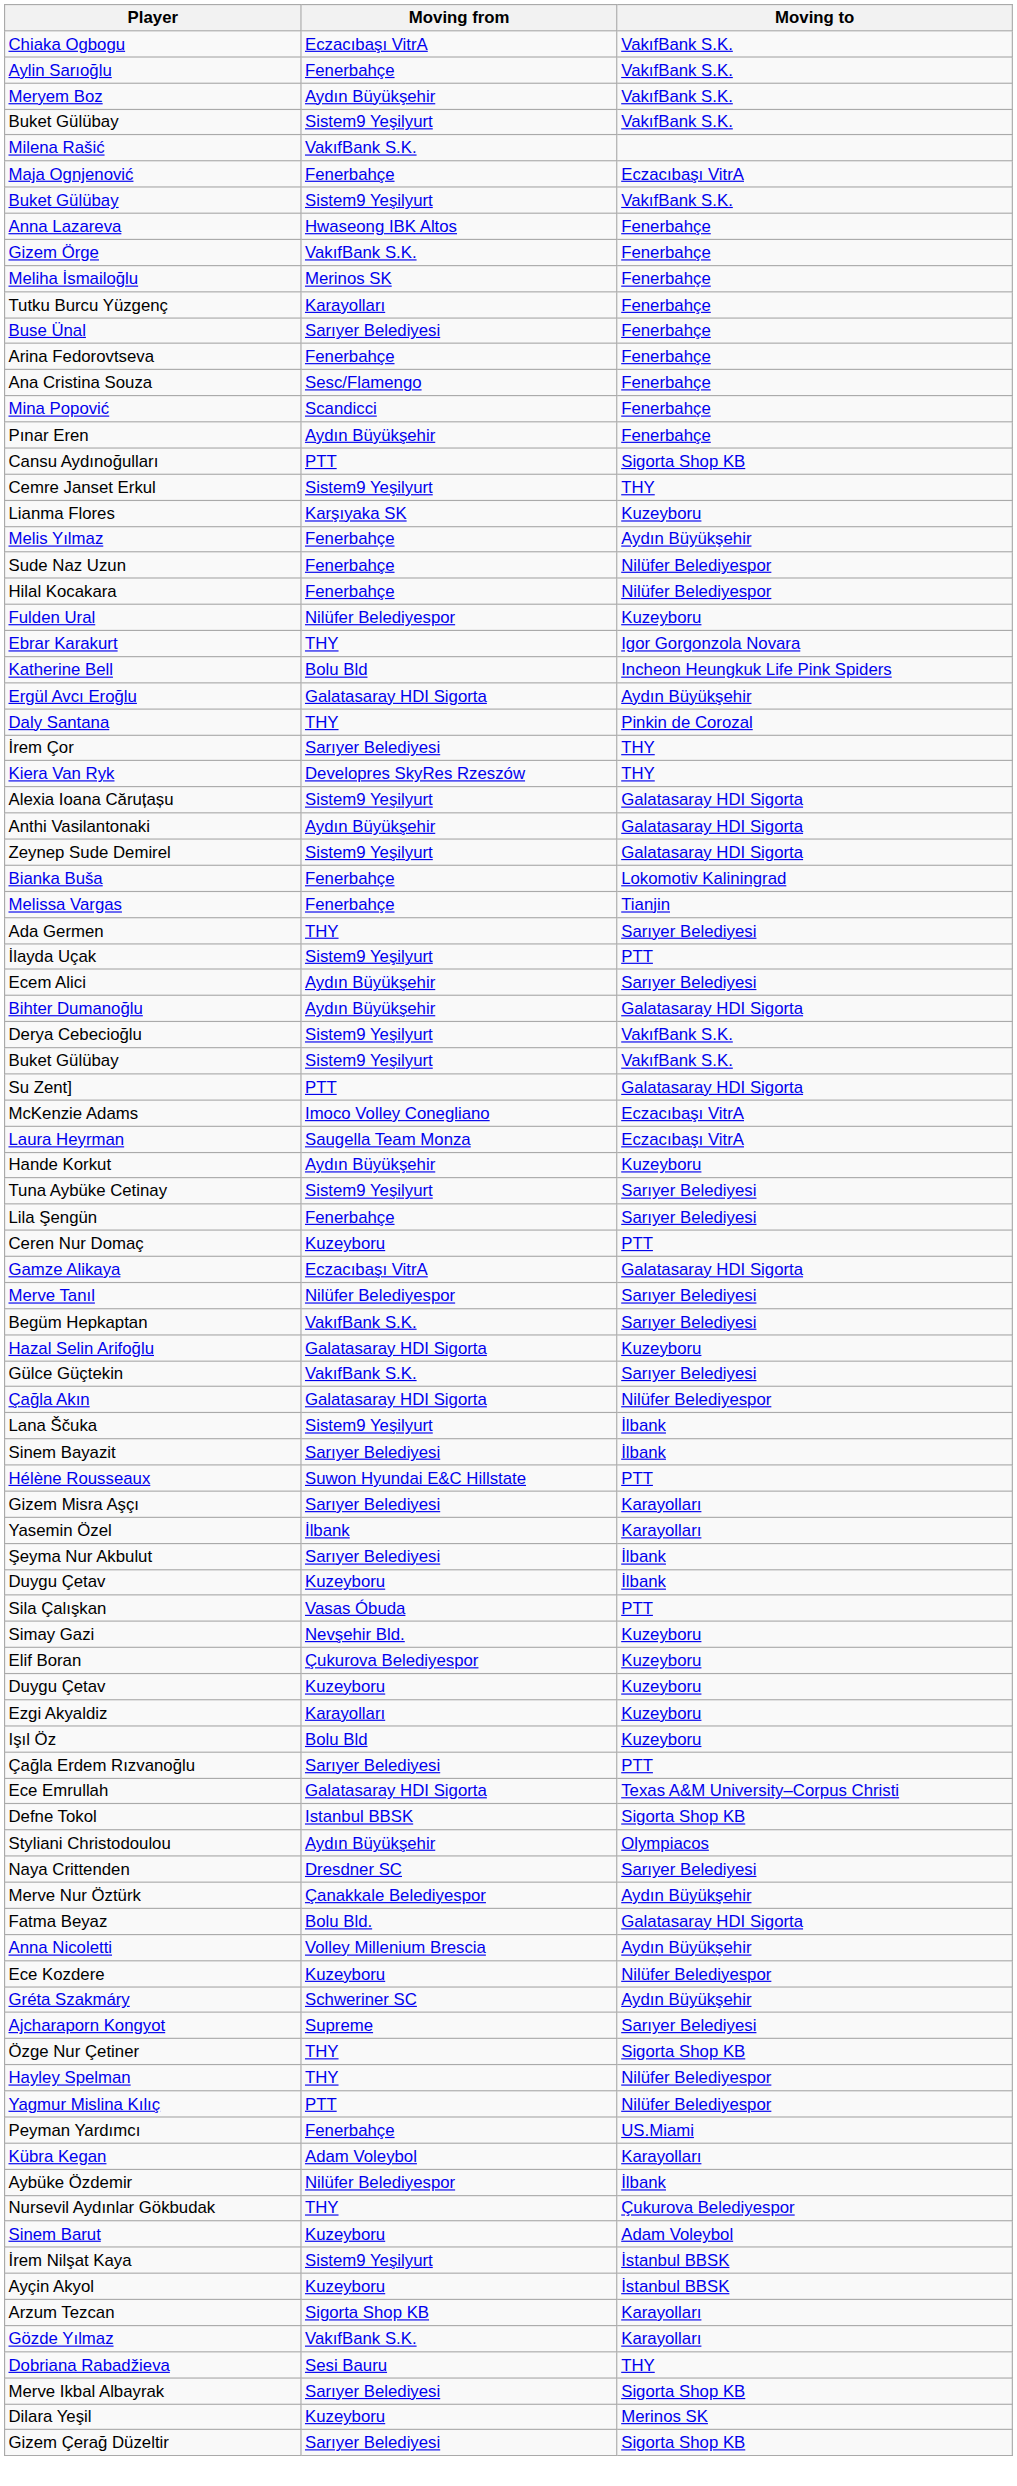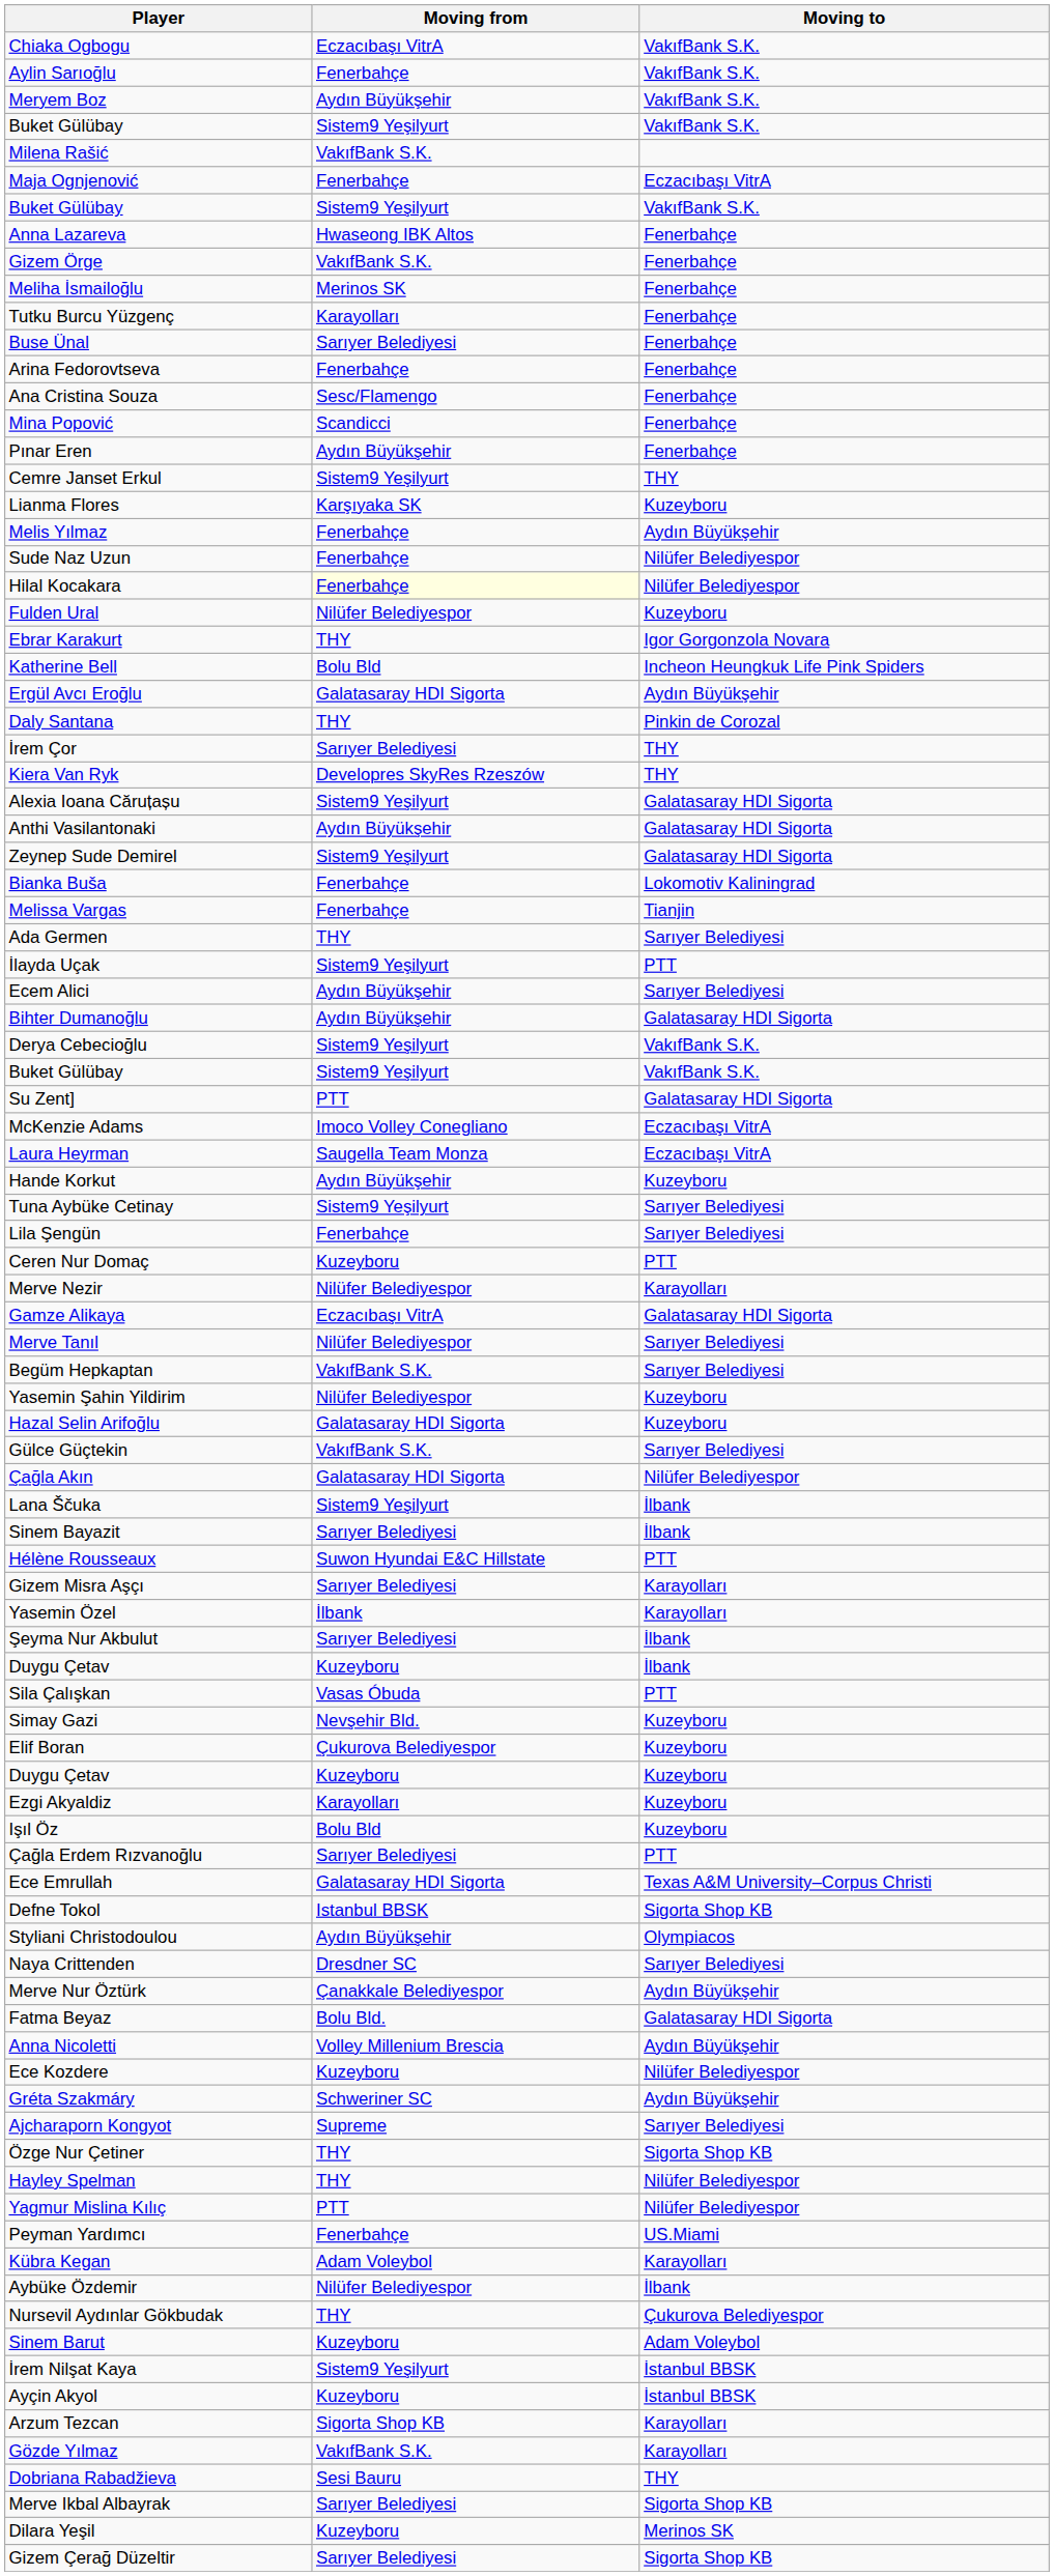 <table class="wikitable sortable" style="width:70%; font-size:92%; ">
 <tr>
 <th>Player</th>
 <th>Moving from</th>
 <th>Moving to</th>
 </tr>
 <tr>
 <td> <a href='#'>Chiaka Ogbogu</a></td>
 <td> <a href='#'>Eczacıbaşı VitrA</a></td>
 <td> <a href='#'>VakıfBank S.K.</a></td>
 </tr>
 <tr>
 <td> <a href='#'>Aylin Sarıoğlu</a></td>
 <td> <a href='#'>Fenerbahçe</a></td>
 <td> <a href='#'>VakıfBank S.K.</a></td>
 </tr>
 <tr>
 <td> <a href='#'>Meryem Boz</a></td>
 <td> <a href='#'>Aydın Büyükşehir</a></td>
 <td> <a href='#'>VakıfBank S.K.</a></td>
 </tr>
 <tr>
 <td> Buket Gülübay</td>
 <td> <a href='#'>Sistem9 Yeşilyurt</a></td>
 <td> <a href='#'>VakıfBank S.K.</a></td>
 </tr>
 <tr>
 <td> <a href='#'>Milena Rašić</a></td>
 <td> <a href='#'>VakıfBank S.K.</a></td>
 <td></td>
 </tr>
 <tr>
 <td> <a href='#'>Maja Ognjenović</a></td>
 <td> <a href='#'>Fenerbahçe</a></td>
 <td> <a href='#'>Eczacıbaşı VitrA</a></td>
 </tr>
 <tr>
 <td> <a href='#'>Buket Gülübay</a></td>
 <td> <a href='#'>Sistem9 Yeşilyurt</a></td>
 <td> <a href='#'>VakıfBank S.K.</a></td>
 </tr>
 <tr>
 <td> <a href='#'>Anna Lazareva</a></td>
 <td> <a href='#'>Hwaseong IBK Altos</a></td>
 <td> <a href='#'>Fenerbahçe</a></td>
 </tr>
 <tr>
 <td> <a href='#'>Gizem Örge</a></td>
 <td> <a href='#'>VakıfBank S.K.</a></td>
 <td> <a href='#'>Fenerbahçe</a></td>
 </tr>
 <tr>
 <td> <a href='#'>Meliha İsmailoğlu</a></td>
 <td> <a href='#'>Merinos SK</a></td>
 <td> <a href='#'>Fenerbahçe</a></td>
 </tr>
 <tr>
 <td> Tutku Burcu Yüzgenç</td>
 <td> <a href='#'>Karayolları</a></td>
 <td> <a href='#'>Fenerbahçe</a></td>
 </tr>
 <tr>
 <td> <a href='#'>Buse Ünal</a></td>
 <td> <a href='#'>Sarıyer Belediyesi</a></td>
 <td> <a href='#'>Fenerbahçe</a></td>
 </tr>
 <tr>
 <td> Arina Fedorovtseva</td>
 <td> <a href='#'>Fenerbahçe</a></td>
 <td> <a href='#'>Fenerbahçe</a></td>
 </tr>
 <tr>
 <td> Ana Cristina Souza</td>
 <td> <a href='#'>Sesc/Flamengo</a></td>
 <td> <a href='#'>Fenerbahçe</a></td>
 </tr>
 <tr>
 <td> <a href='#'>Mina Popović</a></td>
 <td> <a href='#'>Scandicci</a></td>
 <td> <a href='#'>Fenerbahçe</a></td>
 </tr>
 <tr>
 <td> Pınar Eren</td>
 <td> <a href='#'>Aydın Büyükşehir</a></td>
 <td> <a href='#'>Fenerbahçe</a></td>
 </tr>
 <tr>
-<td> Cansu Aydınoğulları</td>
-<td> <a href='#'>PTT</a></td>
-<td> <a href='#'>Sigorta Shop KB</a></td>
-</tr>
-<tr>
 <td> Cemre Janset Erkul</td>
 <td> <a href='#'>Sistem9 Yeşilyurt</a></td>
 <td> <a href='#'>THY</a></td>
 </tr>
 <tr>
 <td> Lianma Flores</td>
 <td> <a href='#'>Karşıyaka SK</a></td>
 <td> <a href='#'>Kuzeyboru</a></td>
 </tr>
 <tr>
 <td> <a href='#'>Melis Yılmaz</a></td>
 <td> <a href='#'>Fenerbahçe</a></td>
 <td> <a href='#'>Aydın Büyükşehir</a></td>
 </tr>
 <tr>
 <td> Sude Naz Uzun</td>
 <td> <a href='#'>Fenerbahçe</a></td>
 <td> <a href='#'>Nilüfer Belediyespor</a></td>
 </tr>
 <tr>
 <td> Hilal Kocakara</td>
-<td> <a href='#'>Fenerbahçe</a></td>
+<td style="background: lightyellow;"> <a href='#'>Fenerbahçe</a></td>
 <td> <a href='#'>Nilüfer Belediyespor</a></td>
 </tr>
 <tr>
 <td> <a href='#'>Fulden Ural</a></td>
 <td> <a href='#'>Nilüfer Belediyespor</a></td>
 <td> <a href='#'>Kuzeyboru</a></td>
 </tr>
 <tr>
 <td> <a href='#'>Ebrar Karakurt</a></td>
 <td> <a href='#'>THY</a></td>
 <td> <a href='#'>Igor Gorgonzola Novara</a></td>
 </tr>
 <tr>
 <td> <a href='#'>Katherine Bell</a></td>
 <td> <a href='#'>Bolu Bld</a></td>
 <td> <a href='#'>Incheon Heungkuk Life Pink Spiders</a></td>
 </tr>
 <tr>
 <td> <a href='#'>Ergül Avcı Eroğlu</a></td>
 <td> <a href='#'>Galatasaray HDI Sigorta</a></td>
 <td> <a href='#'>Aydın Büyükşehir</a></td>
 </tr>
 <tr>
 <td> <a href='#'>Daly Santana</a></td>
 <td> <a href='#'>THY</a></td>
 <td> <a href='#'>Pinkin de Corozal</a></td>
 </tr>
 <tr>
 <td> İrem Çor</td>
 <td> <a href='#'>Sarıyer Belediyesi</a></td>
 <td> <a href='#'>THY</a></td>
 </tr>
 <tr>
 <td> <a href='#'>Kiera Van Ryk</a></td>
 <td> <a href='#'>Developres SkyRes Rzeszów</a></td>
 <td> <a href='#'>THY</a></td>
 </tr>
 <tr>
 <td> Alexia Ioana Căruțașu</td>
 <td> <a href='#'>Sistem9 Yeşilyurt</a></td>
 <td> <a href='#'>Galatasaray HDI Sigorta</a></td>
 </tr>
 <tr>
 <td> Anthi Vasilantonaki</td>
 <td> <a href='#'>Aydın Büyükşehir</a></td>
 <td> <a href='#'>Galatasaray HDI Sigorta</a></td>
 </tr>
 <tr>
 <td> Zeynep Sude Demirel</td>
 <td> <a href='#'>Sistem9 Yeşilyurt</a></td>
 <td> <a href='#'>Galatasaray HDI Sigorta</a></td>
 </tr>
 <tr>
 <td> <a href='#'>Bianka Buša</a></td>
 <td> <a href='#'>Fenerbahçe</a></td>
 <td> <a href='#'>Lokomotiv Kaliningrad</a></td>
 </tr>
 <tr>
 <td> <a href='#'>Melissa Vargas</a></td>
 <td> <a href='#'>Fenerbahçe</a></td>
 <td> <a href='#'>Tianjin</a></td>
 </tr>
 <tr>
 <td> Ada Germen</td>
 <td> <a href='#'>THY</a></td>
 <td> <a href='#'>Sarıyer Belediyesi</a></td>
 </tr>
 <tr>
 <td> İlayda Uçak</td>
 <td> <a href='#'>Sistem9 Yeşilyurt</a></td>
 <td> <a href='#'>PTT</a></td>
 </tr>
 <tr>
 <td> Ecem Alici</td>
 <td> <a href='#'>Aydın Büyükşehir</a></td>
 <td> <a href='#'>Sarıyer Belediyesi</a></td>
 </tr>
 <tr>
 <td> <a href='#'>Bihter Dumanoğlu</a></td>
 <td> <a href='#'>Aydın Büyükşehir</a></td>
 <td> <a href='#'>Galatasaray HDI Sigorta</a></td>
 </tr>
 <tr>
 <td> Derya Cebecioğlu</td>
 <td> <a href='#'>Sistem9 Yeşilyurt</a></td>
 <td> <a href='#'>VakıfBank S.K.</a></td>
 </tr>
 <tr>
 <td> Buket Gülübay</td>
 <td> <a href='#'>Sistem9 Yeşilyurt</a></td>
 <td> <a href='#'>VakıfBank S.K.</a></td>
 </tr>
 <tr>
 <td> Su Zent]</td>
 <td> <a href='#'>PTT</a></td>
 <td> <a href='#'>Galatasaray HDI Sigorta</a></td>
 </tr>
 <tr>
 <td> McKenzie Adams</td>
 <td> <a href='#'>Imoco Volley Conegliano</a></td>
 <td> <a href='#'>Eczacıbaşı VitrA</a></td>
 </tr>
 <tr>
 <td> <a href='#'>Laura Heyrman</a></td>
 <td> <a href='#'>Saugella Team Monza</a></td>
 <td> <a href='#'>Eczacıbaşı VitrA</a></td>
 </tr>
 <tr>
 <td> Hande Korkut</td>
 <td> <a href='#'>Aydın Büyükşehir</a></td>
 <td> <a href='#'>Kuzeyboru</a></td>
 </tr>
 <tr>
 <td> Tuna Aybüke Cetinay</td>
 <td> <a href='#'>Sistem9 Yeşilyurt</a></td>
 <td> <a href='#'>Sarıyer Belediyesi</a></td>
 </tr>
 <tr>
 <td> Lila Şengün</td>
 <td> <a href='#'>Fenerbahçe</a></td>
 <td> <a href='#'>Sarıyer Belediyesi</a></td>
 </tr>
 <tr>
 <td> Ceren Nur Domaç</td>
 <td> <a href='#'>Kuzeyboru</a></td>
 <td> <a href='#'>PTT</a></td>
 </tr>
 <tr>
+<td> Merve Nezir</td>
+<td> <a href='#'>Nilüfer Belediyespor</a></td>
+<td> <a href='#'>Karayolları</a></td>
+</tr>
+<tr>
 <td> <a href='#'>Gamze Alikaya</a></td>
 <td> <a href='#'>Eczacıbaşı VitrA</a></td>
 <td> <a href='#'>Galatasaray HDI Sigorta</a></td>
 </tr>
 <tr>
 <td> <a href='#'>Merve Tanıl</a></td>
 <td> <a href='#'>Nilüfer Belediyespor</a></td>
 <td> <a href='#'>Sarıyer Belediyesi</a></td>
 </tr>
 <tr>
 <td> Begüm Hepkaptan</td>
 <td> <a href='#'>VakıfBank S.K.</a></td>
 <td> <a href='#'>Sarıyer Belediyesi</a></td>
+</tr>
+<tr>
+<td> Yasemin Şahin Yildirim</td>
+<td> <a href='#'>Nilüfer Belediyespor</a></td>
+<td> <a href='#'>Kuzeyboru</a></td>
 </tr>
 <tr>
 <td> <a href='#'>Hazal Selin Arifoğlu</a></td>
 <td> <a href='#'>Galatasaray HDI Sigorta</a></td>
 <td> <a href='#'>Kuzeyboru</a></td>
 </tr>
 <tr>
 <td> Gülce Güçtekin</td>
 <td> <a href='#'>VakıfBank S.K.</a></td>
 <td> <a href='#'>Sarıyer Belediyesi</a></td>
 </tr>
 <tr>
 <td> <a href='#'>Çağla Akın</a></td>
 <td> <a href='#'>Galatasaray HDI Sigorta</a></td>
 <td> <a href='#'>Nilüfer Belediyespor</a></td>
 </tr>
 <tr>
 <td> Lana Ščuka</td>
 <td> <a href='#'>Sistem9 Yeşilyurt</a></td>
 <td> <a href='#'>İlbank</a></td>
 </tr>
 <tr>
 <td> Sinem Bayazit</td>
 <td> <a href='#'>Sarıyer Belediyesi</a></td>
 <td> <a href='#'>İlbank</a></td>
 </tr>
 <tr>
 <td> <a href='#'>Hélène Rousseaux</a></td>
 <td> <a href='#'>Suwon Hyundai E&C Hillstate</a></td>
 <td> <a href='#'>PTT</a></td>
 </tr>
 <tr>
 <td> Gizem Misra Aşçı</td>
 <td> <a href='#'>Sarıyer Belediyesi</a></td>
 <td> <a href='#'>Karayolları</a></td>
 </tr>
 <tr>
 <td> Yasemin Özel</td>
 <td> <a href='#'>İlbank</a></td>
 <td> <a href='#'>Karayolları</a></td>
 </tr>
 <tr>
 <td> Şeyma Nur Akbulut</td>
 <td> <a href='#'>Sarıyer Belediyesi</a></td>
 <td> <a href='#'>İlbank</a></td>
 </tr>
 <tr>
 <td> Duygu Çetav</td>
 <td> <a href='#'>Kuzeyboru</a></td>
 <td> <a href='#'>İlbank</a></td>
 </tr>
 <tr>
 <td> Sila Çalışkan</td>
 <td> <a href='#'>Vasas Óbuda</a></td>
 <td> <a href='#'>PTT</a></td>
 </tr>
 <tr>
 <td> Simay Gazi</td>
 <td> <a href='#'>Nevşehir Bld.</a></td>
 <td> <a href='#'>Kuzeyboru</a></td>
 </tr>
 <tr>
 <td> Elif Boran</td>
 <td> <a href='#'>Çukurova Belediyespor</a></td>
 <td> <a href='#'>Kuzeyboru</a></td>
 </tr>
 <tr>
 <td> Duygu Çetav</td>
 <td> <a href='#'>Kuzeyboru</a></td>
 <td> <a href='#'>Kuzeyboru</a></td>
 </tr>
 <tr>
 <td> Ezgi Akyaldiz</td>
 <td> <a href='#'>Karayolları</a></td>
 <td> <a href='#'>Kuzeyboru</a></td>
 </tr>
 <tr>
 <td> Işıl Öz</td>
 <td> <a href='#'>Bolu Bld</a></td>
 <td> <a href='#'>Kuzeyboru</a></td>
 </tr>
 <tr>
 <td> Çağla Erdem Rızvanoğlu</td>
 <td> <a href='#'>Sarıyer Belediyesi</a></td>
 <td> <a href='#'>PTT</a></td>
 </tr>
 <tr>
 <td> Ece Emrullah</td>
 <td> <a href='#'>Galatasaray HDI Sigorta</a></td>
 <td> <a href='#'>Texas A&M University–Corpus Christi</a></td>
 </tr>
 <tr>
 <td> Defne Tokol</td>
 <td> <a href='#'>Istanbul BBSK</a></td>
 <td> <a href='#'>Sigorta Shop KB</a></td>
 </tr>
 <tr>
 <td> Styliani Christodoulou</td>
 <td> <a href='#'>Aydın Büyükşehir</a></td>
 <td> <a href='#'>Olympiacos</a></td>
 </tr>
 <tr>
 <td> Naya Crittenden</td>
 <td> <a href='#'>Dresdner SC</a></td>
 <td> <a href='#'>Sarıyer Belediyesi</a></td>
 </tr>
 <tr>
 <td> Merve Nur Öztürk</td>
 <td> <a href='#'>Çanakkale Belediyespor</a></td>
 <td> <a href='#'>Aydın Büyükşehir</a></td>
 </tr>
 <tr>
 <td> Fatma Beyaz</td>
 <td> <a href='#'>Bolu Bld.</a></td>
 <td> <a href='#'>Galatasaray HDI Sigorta</a></td>
 </tr>
 <tr>
 <td> <a href='#'>Anna Nicoletti</a></td>
 <td> <a href='#'>Volley Millenium Brescia</a></td>
 <td> <a href='#'>Aydın Büyükşehir</a></td>
 </tr>
 <tr>
 <td> Ece Kozdere</td>
 <td> <a href='#'>Kuzeyboru</a></td>
 <td> <a href='#'>Nilüfer Belediyespor</a></td>
 </tr>
 <tr>
 <td> <a href='#'>Gréta Szakmáry</a></td>
 <td> <a href='#'>Schweriner SC</a></td>
 <td> <a href='#'>Aydın Büyükşehir</a></td>
 </tr>
 <tr>
 <td> <a href='#'>Ajcharaporn Kongyot</a></td>
 <td> <a href='#'>Supreme</a></td>
 <td> <a href='#'>Sarıyer Belediyesi</a></td>
 </tr>
 <tr>
 <td> Özge Nur Çetiner</td>
 <td> <a href='#'>THY</a></td>
 <td> <a href='#'>Sigorta Shop KB</a></td>
 </tr>
 <tr>
 <td> <a href='#'>Hayley Spelman</a></td>
 <td> <a href='#'>THY</a></td>
 <td> <a href='#'>Nilüfer Belediyespor</a></td>
 </tr>
 <tr>
 <td> <a href='#'>Yagmur Mislina Kılıç</a></td>
 <td> <a href='#'>PTT</a></td>
 <td> <a href='#'>Nilüfer Belediyespor</a></td>
 </tr>
 <tr>
 <td> Peyman Yardımcı</td>
 <td> <a href='#'>Fenerbahçe</a></td>
 <td> <a href='#'>US.Miami</a></td>
 </tr>
 <tr>
 <td> <a href='#'>Kübra Kegan</a></td>
 <td> <a href='#'>Adam Voleybol</a></td>
 <td> <a href='#'>Karayolları</a></td>
 </tr>
 <tr>
 <td> Aybüke Özdemir</td>
 <td> <a href='#'>Nilüfer Belediyespor</a></td>
 <td> <a href='#'>İlbank</a></td>
 </tr>
 <tr>
 <td> Nursevil Aydınlar Gökbudak</td>
 <td> <a href='#'>THY</a></td>
 <td> <a href='#'>Çukurova Belediyespor</a></td>
 </tr>
 <tr>
 <td> <a href='#'>Sinem Barut</a></td>
 <td> <a href='#'>Kuzeyboru</a></td>
 <td> <a href='#'>Adam Voleybol</a></td>
 </tr>
 <tr>
 <td> İrem Nilşat Kaya</td>
 <td> <a href='#'>Sistem9 Yeşilyurt</a></td>
 <td> <a href='#'>İstanbul BBSK</a></td>
 </tr>
 <tr>
 <td> Ayçin Akyol</td>
 <td> <a href='#'>Kuzeyboru</a></td>
 <td> <a href='#'>İstanbul BBSK</a></td>
 </tr>
 <tr>
 <td> Arzum Tezcan</td>
 <td> <a href='#'>Sigorta Shop KB</a></td>
 <td>  <a href='#'>Karayolları</a></td>
 </tr>
 <tr>
 <td> <a href='#'>Gözde Yılmaz</a></td>
 <td> <a href='#'>VakıfBank S.K.</a></td>
 <td> <a href='#'>Karayolları</a></td>
 </tr>
 <tr>
 <td> <a href='#'>Dobriana Rabadžieva</a></td>
 <td> <a href='#'>Sesi Bauru</a></td>
 <td> <a href='#'>THY</a></td>
 </tr>
 <tr>
 <td> Merve Ikbal Albayrak</td>
 <td> <a href='#'>Sarıyer Belediyesi</a></td>
 <td> <a href='#'>Sigorta Shop KB</a></td>
 </tr>
 <tr>
 <td> Dilara Yeşil</td>
 <td> <a href='#'>Kuzeyboru</a></td>
 <td> <a href='#'>Merinos SK</a></td>
 </tr>
 <tr>
 <td> Gizem Çerağ Düzeltir</td>
 <td> <a href='#'>Sarıyer Belediyesi</a></td>
 <td> <a href='#'>Sigorta Shop KB</a></td>
 </tr>
 </table>
